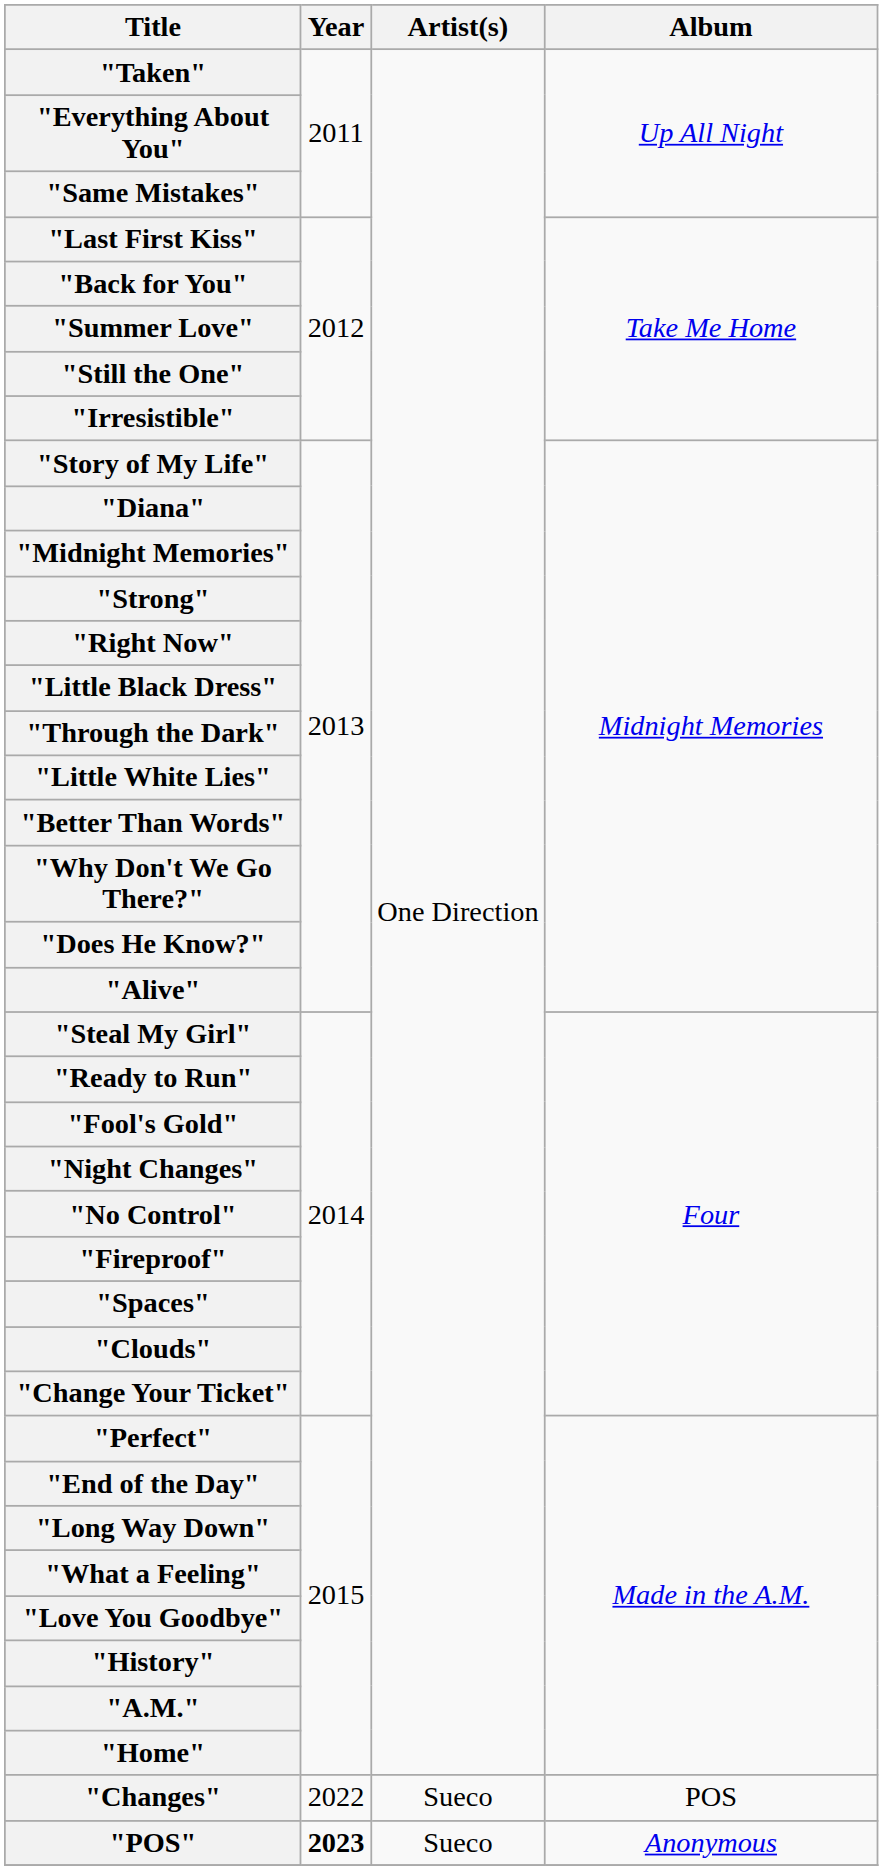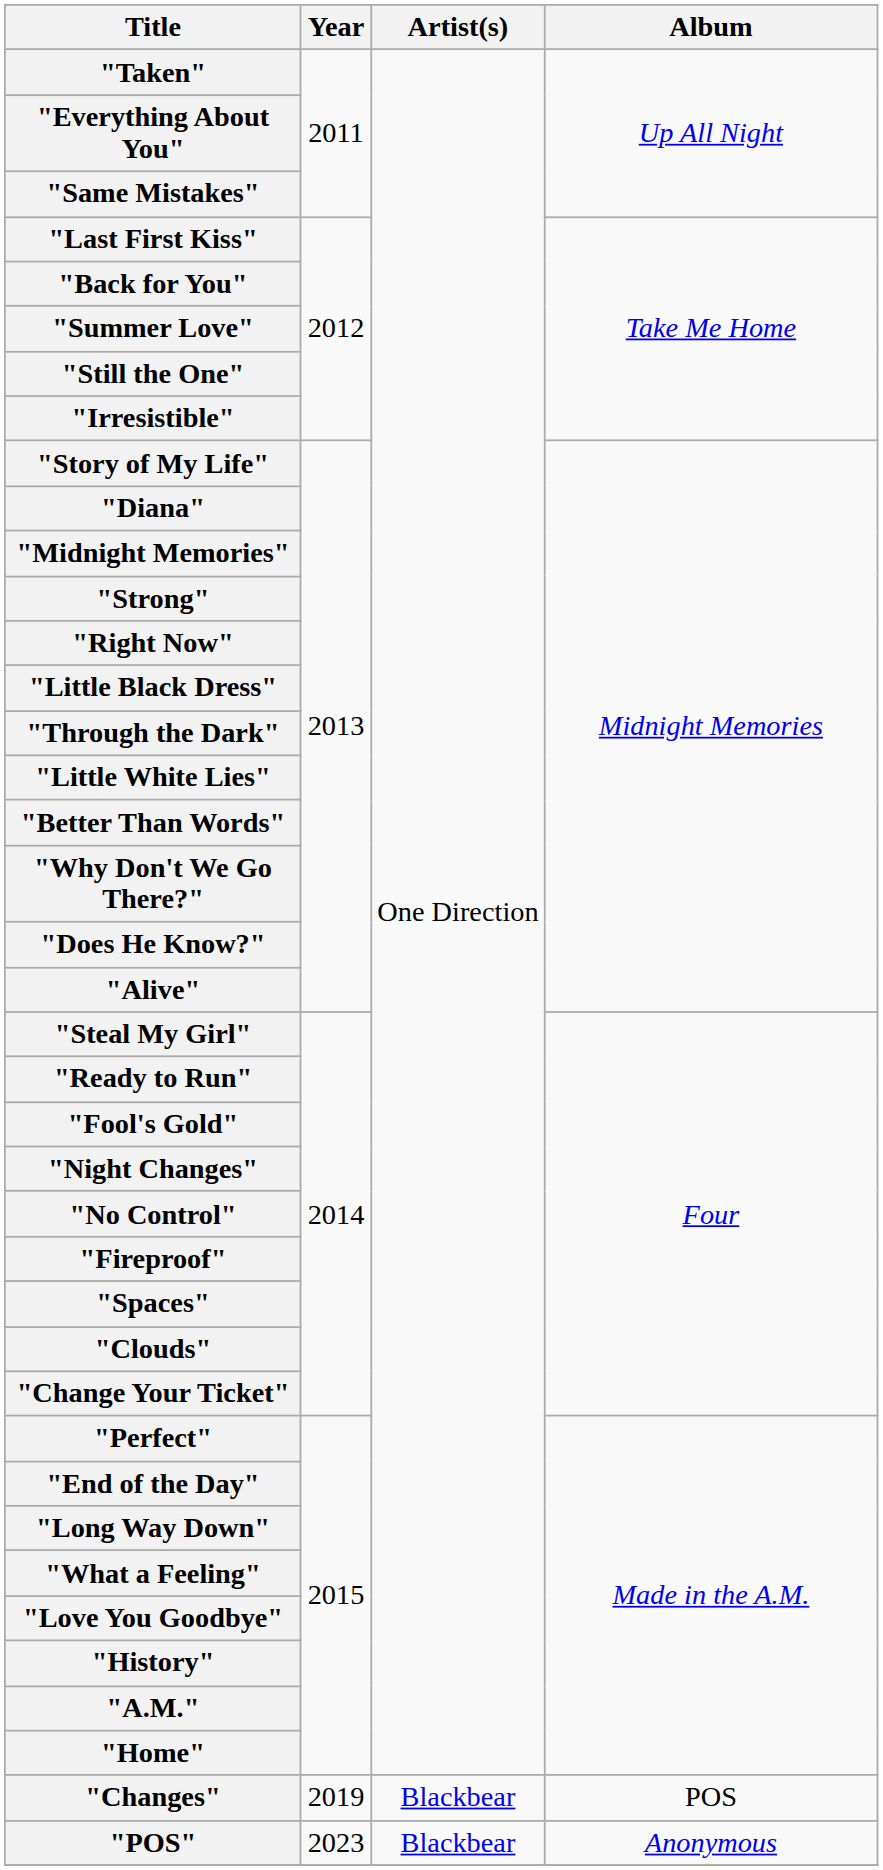 <table class="wikitable plainrowheaders" style="text-align:center;">
 <tr>
 <th scope="col" style="width:160px;">Title</th>
 <th scope="col">Year</th>
 <th scope="col">Artist(s)</th>
 <th scope="col" style="width:180px;">Album</th>
 </tr>
 <tr>
 <th scope="row">"Taken"</th>
 <td rowspan="3">2011</td>
 <td rowspan="37">One Direction</td>
 <td rowspan="3"><a href='#'><em>Up All Night</em></a></td>
 </tr>
 <tr>
 <th scope="row">"Everything About You"</th>
 </tr>
 <tr>
 <th scope="row">"Same Mistakes"</th>
 </tr>
 <tr>
 <th scope="row">"Last First Kiss"</th>
 <td rowspan="5">2012</td>
 <td rowspan="5"><a href='#'><em>Take Me Home</em></a></td>
 </tr>
 <tr>
 <th scope="row">"Back for You"</th>
 </tr>
 <tr>
 <th scope="row">"Summer Love"</th>
 </tr>
 <tr>
 <th scope="row">"Still the One"</th>
 </tr>
 <tr>
 <th scope="row">"Irresistible"</th>
 </tr>
 <tr>
 <th scope="row">"Story of My Life"</th>
 <td rowspan="12">2013</td>
 <td rowspan="12"><em><a href='#'>Midnight Memories</a></em></td>
 </tr>
 <tr>
 <th scope="row">"Diana"</th>
 </tr>
 <tr>
 <th scope="row">"Midnight Memories"</th>
 </tr>
 <tr>
 <th scope="row">"Strong"</th>
 </tr>
 <tr>
 <th scope="row">"Right Now"</th>
 </tr>
 <tr>
 <th scope="row">"Little Black Dress"</th>
 </tr>
 <tr>
 <th scope="row">"Through the Dark"</th>
 </tr>
 <tr>
 <th scope="row">"Little White Lies"</th>
 </tr>
 <tr>
 <th scope="row">"Better Than Words"</th>
 </tr>
 <tr>
 <th scope="row">"Why Don't We Go There?"</th>
 </tr>
 <tr>
 <th scope="row">"Does He Know?"</th>
 </tr>
 <tr>
 <th scope="row">"Alive"</th>
 </tr>
 <tr>
 <th scope="row">"Steal My Girl"</th>
 <td rowspan="9">2014</td>
 <td rowspan="9"><a href='#'><em>Four</em></a></td>
 </tr>
 <tr>
 <th scope="row">"Ready to Run"</th>
 </tr>
 <tr>
 <th scope="row">"Fool's Gold"</th>
 </tr>
 <tr>
 <th scope="row">"Night Changes"</th>
 </tr>
 <tr>
 <th scope="row">"No Control"</th>
 </tr>
 <tr>
 <th scope="row">"Fireproof"</th>
 </tr>
 <tr>
 <th scope="row">"Spaces"</th>
 </tr>
 <tr>
 <th scope="row">"Clouds"</th>
 </tr>
 <tr>
 <th scope="row">"Change Your Ticket"</th>
 </tr>
 <tr>
 <th scope="row">"Perfect"</th>
 <td rowspan="8">2015</td>
 <td rowspan="8"><em><a href='#'>Made in the A.M.</a></em></td>
 </tr>
 <tr>
 <th scope="row">"End of the Day"</th>
 </tr>
 <tr>
 <th scope="row">"Long Way Down"</th>
 </tr>
 <tr>
 <th scope="row">"What a Feeling"</th>
 </tr>
 <tr>
 <th scope="row">"Love You Goodbye"</th>
 </tr>
 <tr>
 <th scope="row">"History"</th>
 </tr>
 <tr>
 <th scope="row">"A.M."</th>
 </tr>
 <tr>
 <th scope="row">"Home"</th>
 </tr>
 <tr>
 <th scope="row">"Changes"</th>
-<td>2022</td>
-<td>Sueco</td>
+<td>2019</td>
+<td><a href='#'>Blackbear</a></td>
 <td>POS</td>
 </tr>
 <tr>
 <th scope="row">"POS"</th>
-<td><strong>2023</strong></td>
-<td>Sueco</td>
+<td>2023</td>
+<td><a href='#'>Blackbear</a></td>
 <td><em><a href='#'>Anonymous</a></em></td>
 </tr>
 <tr>
 </tr>
 </table>
